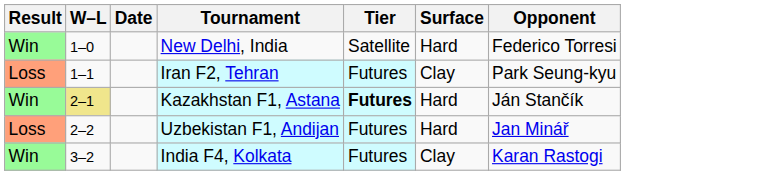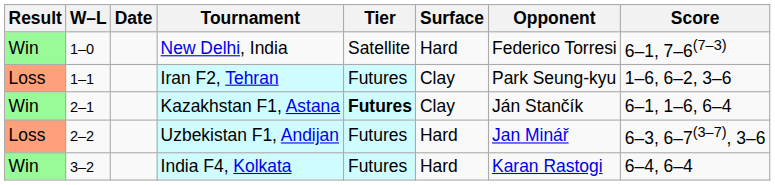 <table class="sortable wikitable">
 <tr>
 <th>Result</th>
 <th class="unsortable">W–L</th>
 <th>Date</th>
 <th>Tournament</th>
 <th>Tier</th>
 <th>Surface</th>
 <th>Opponent</th>
+<th class="unsortable">Score</th>
 </tr>
 <tr>
 <td bgcolor=98FB98>Win</td>
 <td><small>1–0</small></td>
 <td></td>
 <td><a href='#'>New Delhi</a>, India</td>
 <td>Satellite</td>
 <td>Hard</td>
 <td> Federico Torresi</td>
+<td>6–1, 7–6<sup>(7–3)</sup></td>
 </tr>
 <tr>
 <td bgcolor=FFA07A>Loss</td>
 <td><small>1–1</small></td>
 <td></td>
 <td style="background:#cffcff;">Iran F2, <a href='#'>Tehran</a></td>
 <td style="background:#cffcff;">Futures</td>
 <td>Clay</td>
 <td> Park Seung-kyu</td>
+<td>1–6, 6–2, 3–6</td>
 </tr>
 <tr>
 <td bgcolor=98FB98>Win</td>
-<td style="background: khaki;"><small>2–1</small></td>
+<td><small>2–1</small></td>
 <td></td>
 <td style="background:#cffcff;">Kazakhstan F1, <a href='#'>Astana</a></td>
 <td style="background:#cffcff;"><strong>Futures</strong></td>
-<td>Hard</td>
+<td>Clay</td>
 <td> Ján Stančík</td>
+<td>6–1, 1–6, 6–4</td>
 </tr>
 <tr>
 <td bgcolor=FFA07A>Loss</td>
 <td><small>2–2</small></td>
 <td></td>
 <td style="background:#cffcff;">Uzbekistan F1, <a href='#'>Andijan</a></td>
 <td style="background:#cffcff;">Futures</td>
 <td>Hard</td>
 <td> <a href='#'>Jan Minář</a></td>
+<td>6–3, 6–7<sup>(3–7)</sup>, 3–6</td>
 </tr>
 <tr>
 <td bgcolor=98FB98>Win</td>
 <td><small>3–2</small></td>
 <td></td>
 <td style="background:#cffcff;">India F4, <a href='#'>Kolkata</a></td>
 <td style="background:#cffcff;">Futures</td>
-<td>Clay</td>
+<td>Hard</td>
 <td> <a href='#'>Karan Rastogi</a></td>
+<td>6–4, 6–4</td>
 </tr>
 </table>
